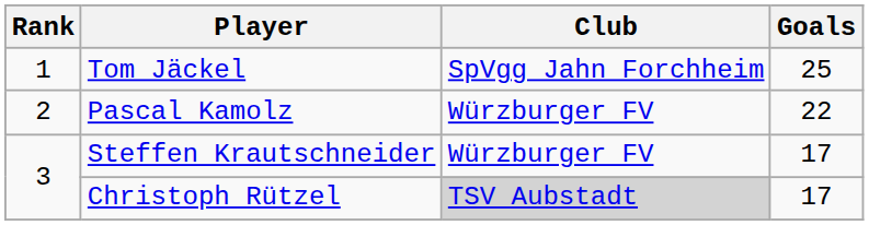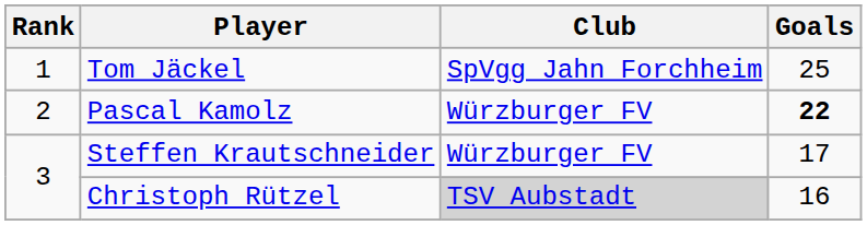 <table class="wikitable" style="text-align:center">
 <tr>
 <th>Rank</th>
 <th>Player</th>
 <th>Club</th>
 <th>Goals</th>
 </tr>
 <tr>
 <td>1</td>
 <td align="left"> <a href='#'>Tom Jäckel</a></td>
 <td align="left"><a href='#'>SpVgg Jahn Forchheim</a></td>
 <td>25</td>
 </tr>
 <tr>
 <td>2</td>
 <td align="left"> <a href='#'>Pascal Kamolz</a></td>
 <td align="left"><a href='#'>Würzburger FV</a></td>
-<td>22</td>
+<td><strong>22</strong></td>
 </tr>
 <tr>
 <td rowspan="2">3</td>
 <td align="left"> <a href='#'>Steffen Krautschneider</a></td>
 <td align="left"><a href='#'>Würzburger FV</a></td>
 <td>17</td>
 </tr>
 <tr>
 <td align="left"> <a href='#'>Christoph Rützel</a></td>
 <td align="left" style="background: lightgrey;"><a href='#'>TSV Aubstadt</a></td>
-<td>17</td>
+<td>16</td>
 </tr>
 </table>
